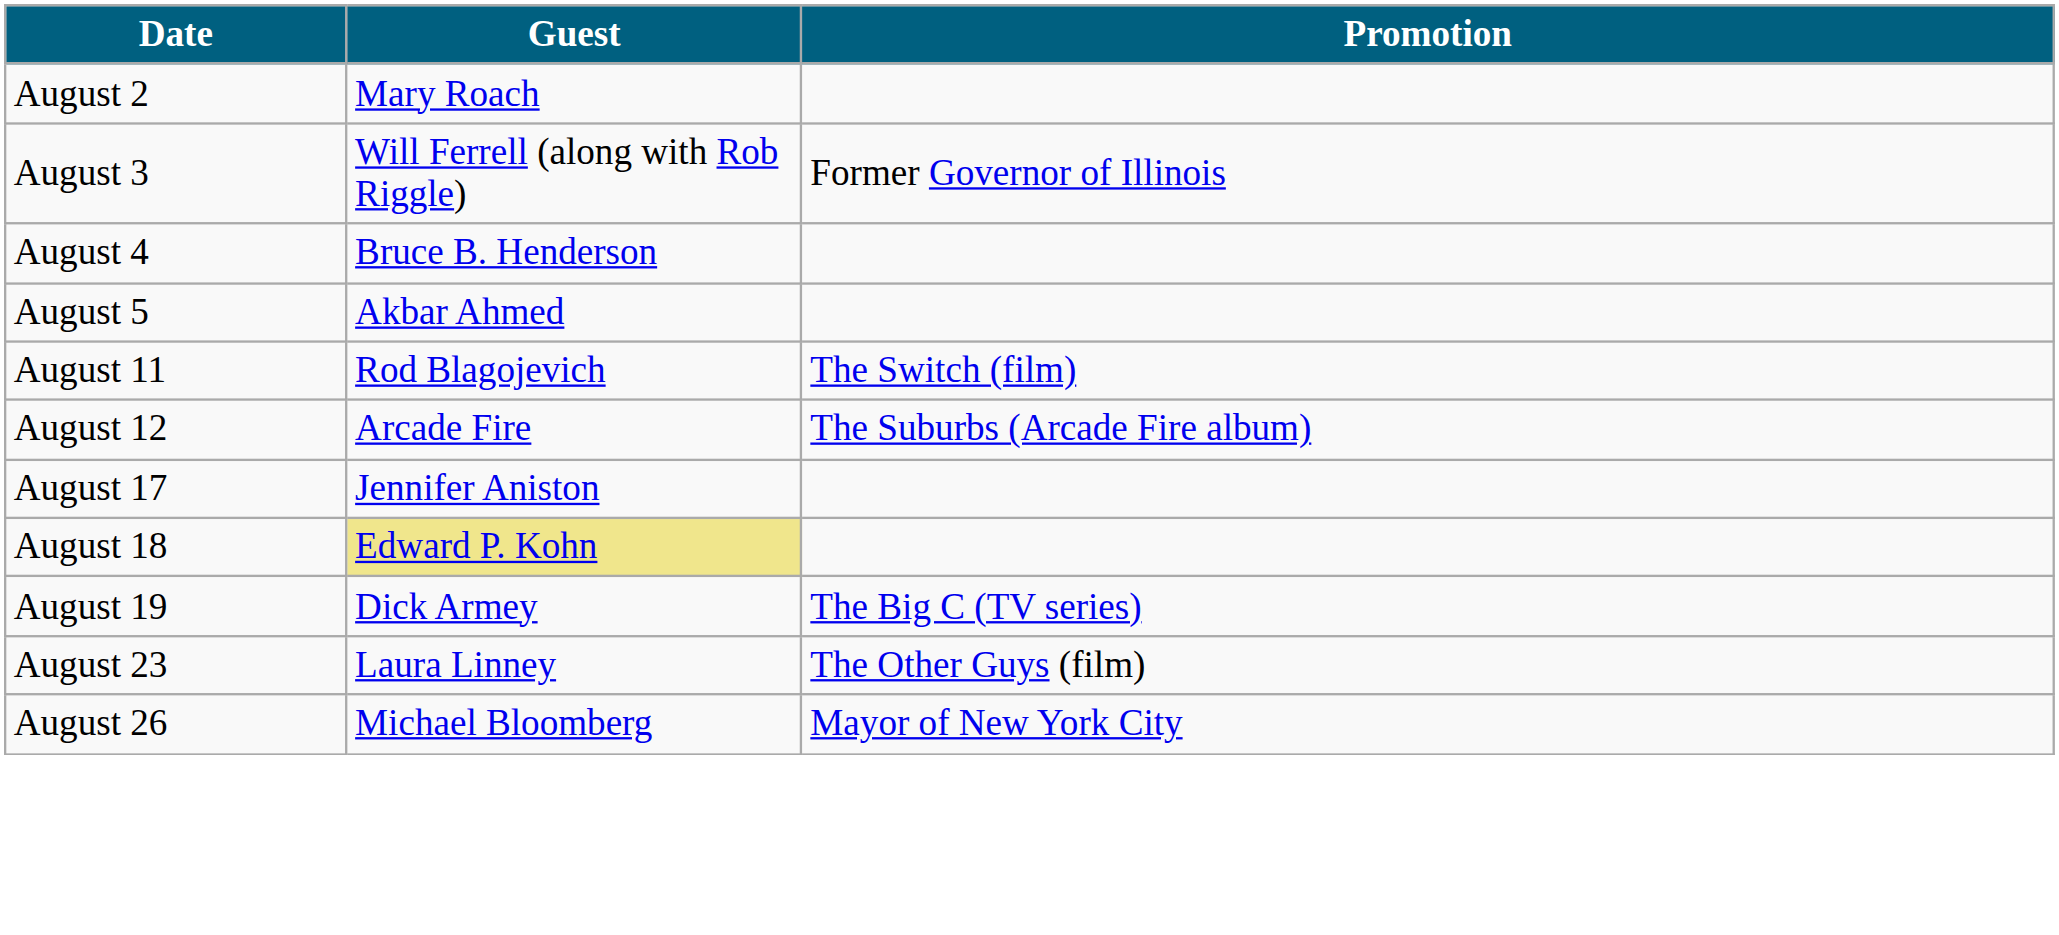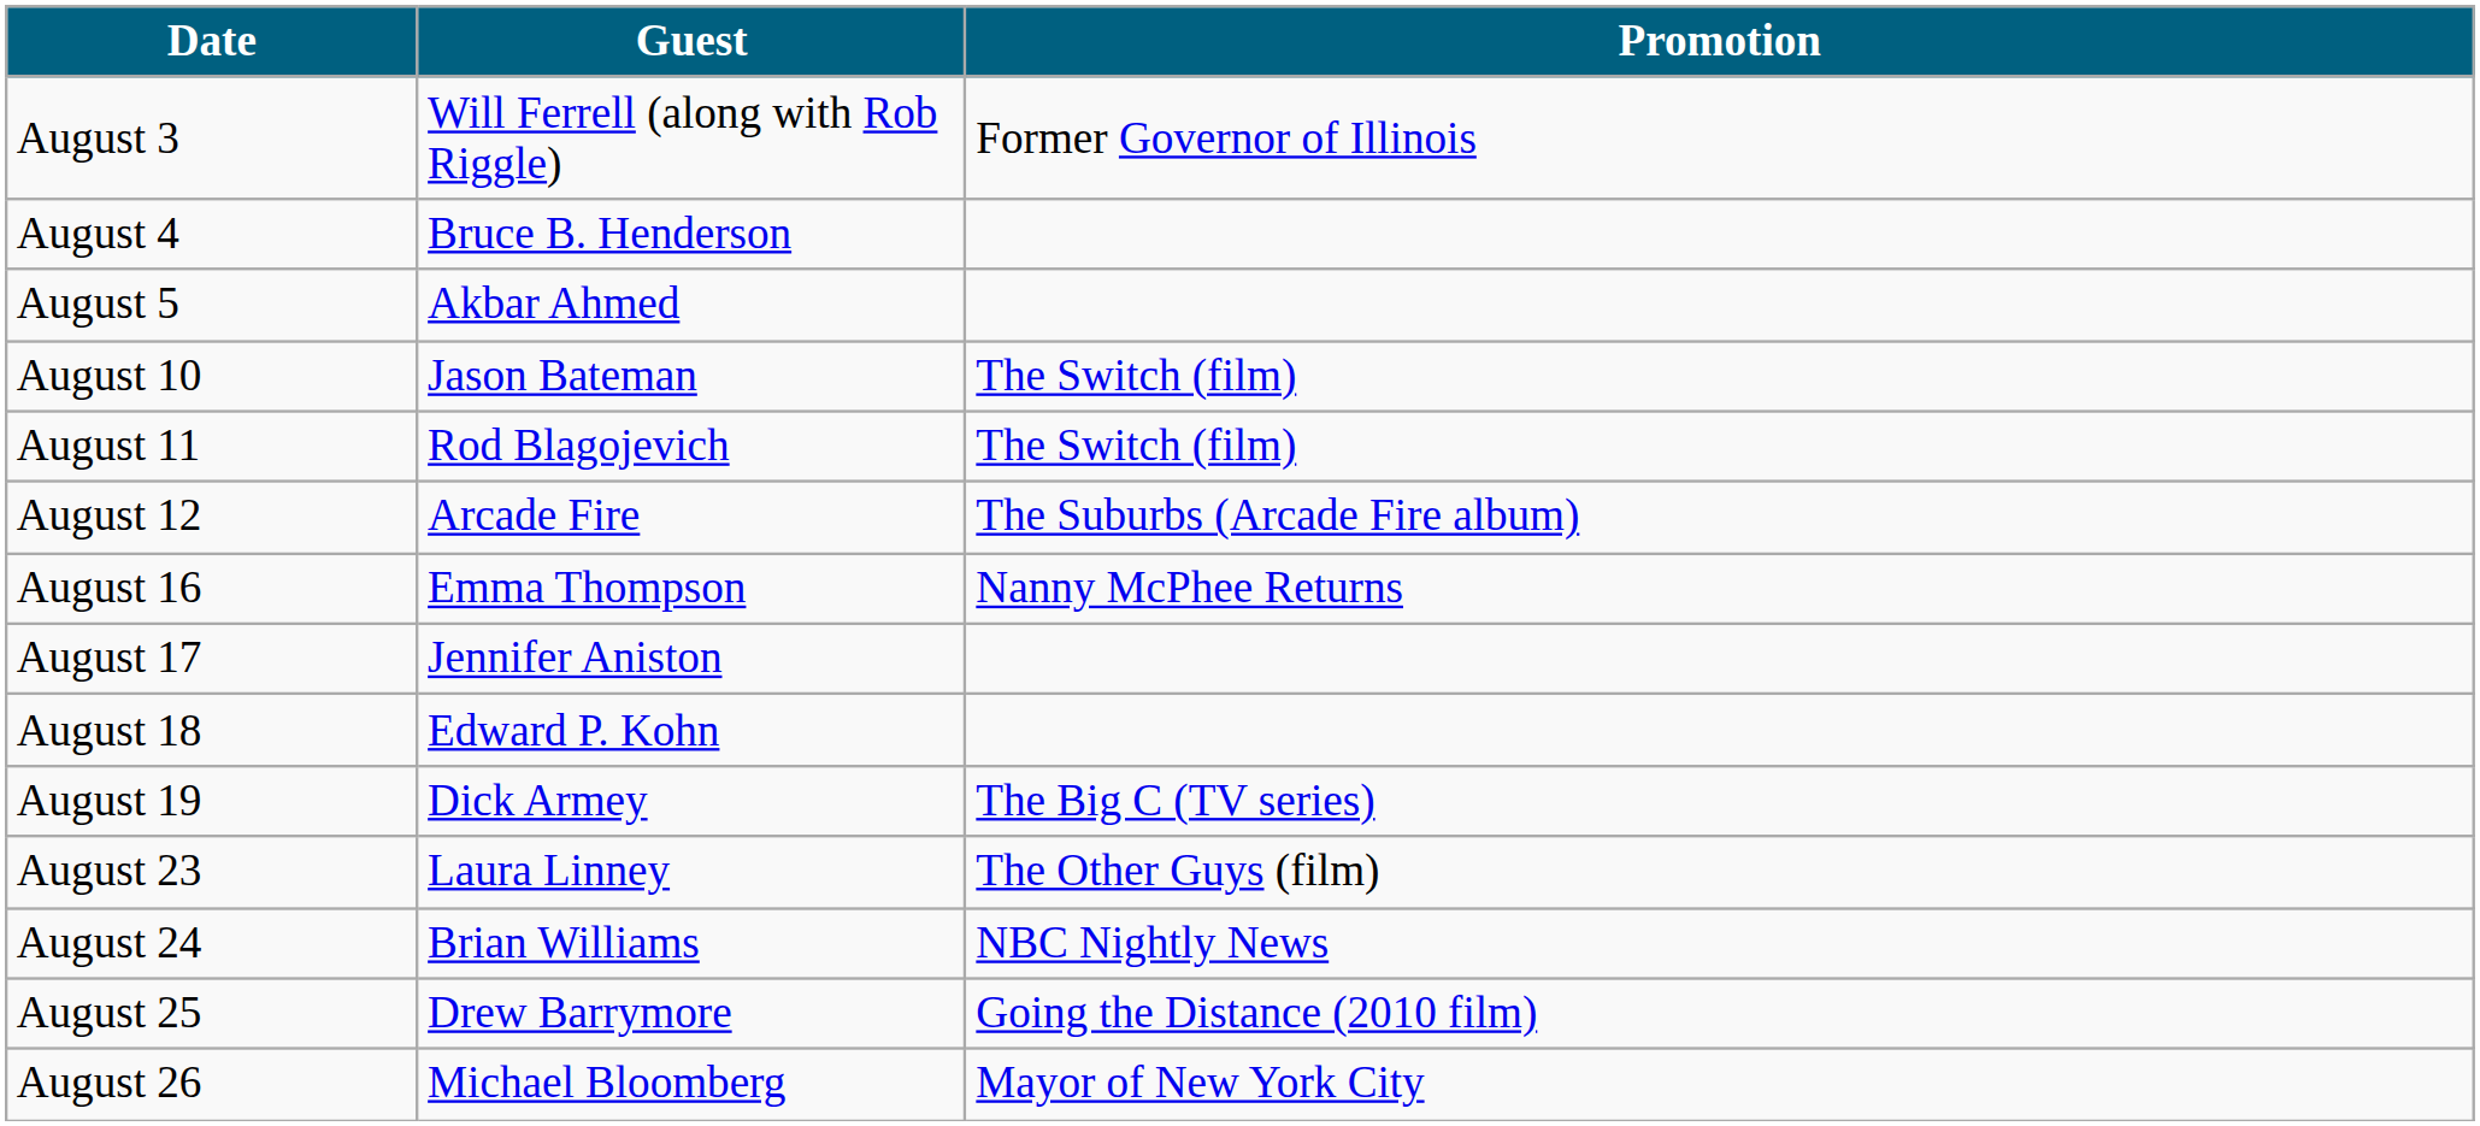 <table class="wikitable" width="100%">
 <tr bgcolor="#CCCCCC">
 <th width="15%" style="background:#006080; color:#FFFFFF">Date</th>
 <th width="20%" style="background:#006080; color:#FFFFFF">Guest</th>
 <th width="55%" style="background:#006080; color:#FFFFFF">Promotion</th>
-</tr>
-<tr>
-<td>August 2</td>
-<td><a href='#'>Mary Roach</a></td>
-<td></td>
 </tr>
 <tr>
 <td>August 3</td>
 <td><a href='#'>Will Ferrell</a> (along with <a href='#'>Rob Riggle</a>)</td>
 <td>Former <a href='#'>Governor of Illinois</a></td>
 </tr>
 <tr>
 <td>August 4</td>
 <td><a href='#'>Bruce B. Henderson</a></td>
 <td></td>
 </tr>
 <tr>
 <td>August 5</td>
 <td><a href='#'>Akbar Ahmed</a></td>
 <td></td>
 </tr>
 <tr>
+<td>August 10</td>
+<td><a href='#'>Jason Bateman</a></td>
+<td><a href='#'>The Switch (film)</a></td>
+</tr>
+<tr>
 <td>August 11</td>
 <td><a href='#'>Rod Blagojevich</a></td>
 <td><a href='#'>The Switch (film)</a></td>
 </tr>
 <tr>
 <td>August 12</td>
 <td><a href='#'>Arcade Fire</a></td>
 <td><a href='#'>The Suburbs (Arcade Fire album)</a></td>
 </tr>
 <tr>
+<td>August 16</td>
+<td><a href='#'>Emma Thompson</a></td>
+<td><a href='#'>Nanny McPhee Returns</a></td>
+</tr>
+<tr>
 <td>August 17</td>
 <td><a href='#'>Jennifer Aniston</a></td>
 <td></td>
 </tr>
 <tr>
 <td>August 18</td>
-<td style="background: khaki;"><a href='#'>Edward P. Kohn</a></td>
+<td><a href='#'>Edward P. Kohn</a></td>
 <td></td>
 </tr>
 <tr>
 <td>August 19</td>
 <td><a href='#'>Dick Armey</a></td>
 <td><a href='#'>The Big C (TV series)</a></td>
 </tr>
 <tr>
 <td>August 23</td>
 <td><a href='#'>Laura Linney</a></td>
 <td><a href='#'>The Other Guys</a> (film)</td>
 </tr>
 <tr>
+<td>August 24</td>
+<td><a href='#'>Brian Williams</a></td>
+<td><a href='#'>NBC Nightly News</a></td>
+</tr>
+<tr>
+<td>August 25</td>
+<td><a href='#'>Drew Barrymore</a></td>
+<td><a href='#'>Going the Distance (2010 film)</a></td>
+</tr>
+<tr>
 <td>August 26</td>
 <td><a href='#'>Michael Bloomberg</a></td>
 <td><a href='#'>Mayor of New York City</a></td>
 </tr>
 </table>
